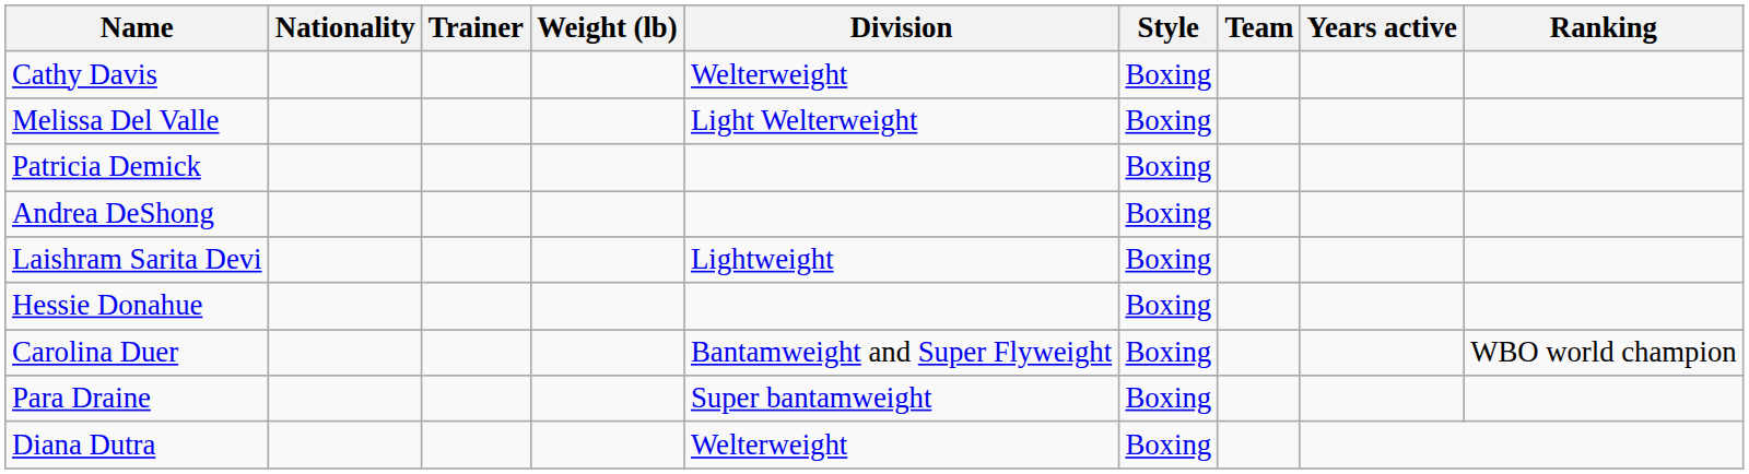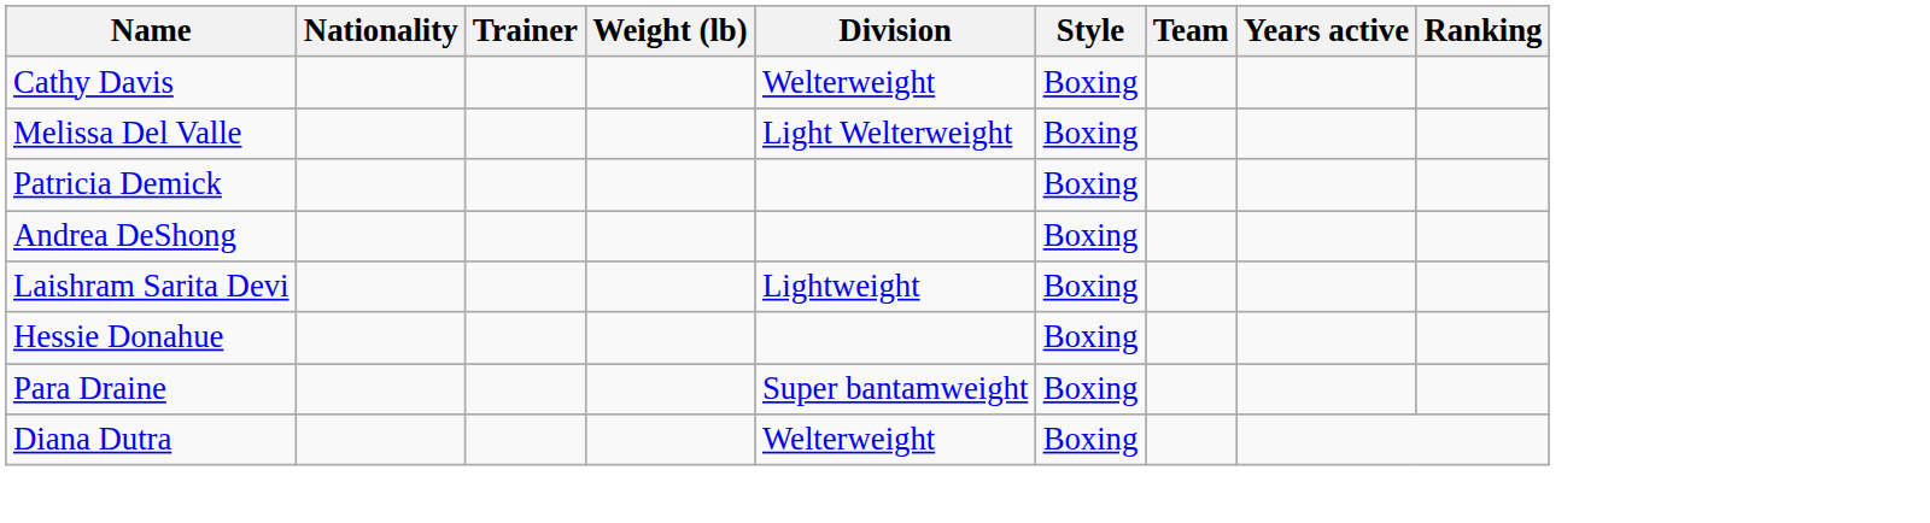 <table class="wikitable sortable">
 <tr>
 <th><strong>Name</strong></th>
 <th><strong>Nationality</strong></th>
 <th><strong>Trainer</strong></th>
 <th><strong>Weight (lb)</strong></th>
 <th><strong>Division</strong></th>
 <th><strong>Style</strong></th>
 <th><strong>Team</strong></th>
 <th><strong>Years active</strong></th>
 <th><strong>Ranking</strong></th>
 </tr>
 <tr>
 <td><a href='#'>Cathy Davis</a></td>
 <td></td>
 <td></td>
 <td></td>
 <td><a href='#'>Welterweight</a></td>
 <td><a href='#'>Boxing</a></td>
 <td></td>
 <td></td>
 <td></td>
 </tr>
 <tr>
 <td><a href='#'>Melissa Del Valle</a></td>
 <td></td>
 <td></td>
 <td></td>
 <td><a href='#'>Light Welterweight</a></td>
 <td><a href='#'>Boxing</a></td>
 <td></td>
 <td></td>
 <td></td>
 </tr>
 <tr>
 <td><a href='#'>Patricia Demick</a></td>
 <td> </td>
 <td></td>
 <td></td>
 <td></td>
 <td><a href='#'>Boxing</a></td>
 <td></td>
 <td></td>
 <td></td>
 </tr>
 <tr>
 <td><a href='#'>Andrea DeShong</a></td>
 <td></td>
 <td></td>
 <td></td>
 <td></td>
 <td><a href='#'>Boxing</a></td>
 <td></td>
 <td></td>
 <td></td>
 </tr>
 <tr>
 <td><a href='#'>Laishram Sarita Devi</a></td>
 <td></td>
 <td></td>
 <td></td>
 <td><a href='#'>Lightweight</a></td>
 <td><a href='#'>Boxing</a></td>
 <td></td>
 <td></td>
 <td></td>
 </tr>
 <tr>
 <td><a href='#'>Hessie Donahue</a></td>
 <td></td>
 <td></td>
 <td></td>
 <td></td>
 <td><a href='#'>Boxing</a></td>
 <td></td>
 <td></td>
 <td></td>
 </tr>
 <tr>
-<td><a href='#'>Carolina Duer</a></td>
-<td></td>
-<td></td>
-<td></td>
-<td><a href='#'>Bantamweight</a> and <a href='#'>Super Flyweight</a></td>
-<td><a href='#'>Boxing</a></td>
-<td></td>
-<td></td>
-<td>WBO world champion</td>
-</tr>
-<tr>
 <td><a href='#'>Para Draine</a></td>
 <td></td>
 <td></td>
 <td></td>
 <td><a href='#'>Super bantamweight</a></td>
 <td><a href='#'>Boxing</a></td>
 <td></td>
 <td></td>
 <td></td>
 </tr>
 <tr>
 <td><a href='#'>Diana Dutra</a></td>
 <td></td>
 <td></td>
 <td></td>
 <td><a href='#'>Welterweight</a></td>
 <td><a href='#'>Boxing</a></td>
 <td></td>
 </tr>
 </table>
